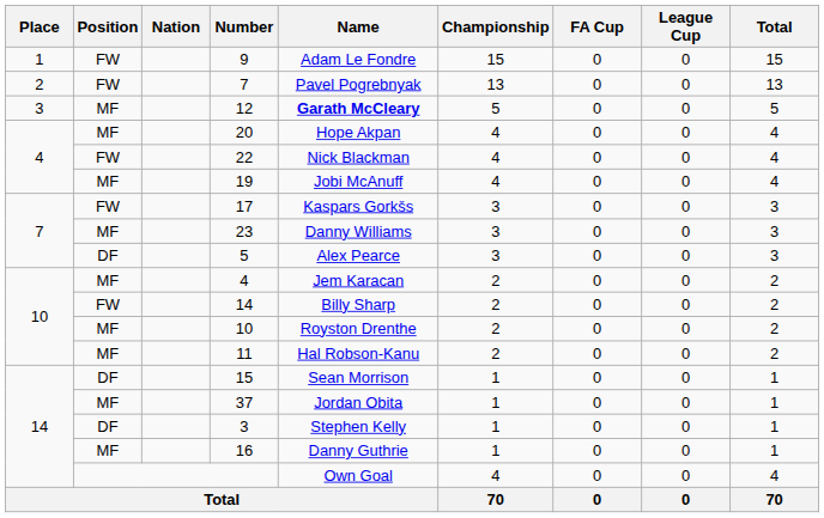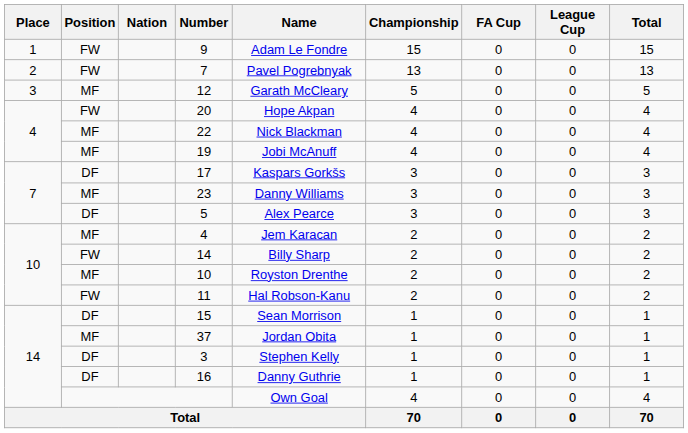 <table class="wikitable" style="font-size: 95%; text-align: center">
 <tr>
 <th width=60>Place</th>
 <th width=60>Position</th>
 <th width=60>Nation</th>
 <th width=60>Number</th>
 <th width=150>Name</th>
 <th width=80>Championship</th>
 <th width=80>FA Cup</th>
 <th width=80>League Cup</th>
 <th width=80>Total</th>
 </tr>
 <tr>
 <td>1</td>
 <td>FW</td>
 <td></td>
 <td>9</td>
 <td><a href='#'>Adam Le Fondre</a></td>
 <td>15</td>
 <td>0</td>
 <td>0</td>
 <td>15</td>
 </tr>
 <tr>
 <td>2</td>
 <td>FW</td>
 <td></td>
 <td>7</td>
 <td><a href='#'>Pavel Pogrebnyak</a></td>
 <td>13</td>
 <td>0</td>
 <td>0</td>
 <td>13</td>
 </tr>
 <tr>
 <td>3</td>
 <td>MF</td>
 <td></td>
 <td>12</td>
-<td><strong><a href='#'>Garath McCleary</a></strong></td>
+<td><a href='#'>Garath McCleary</a></td>
 <td>5</td>
 <td>0</td>
 <td>0</td>
 <td>5</td>
 </tr>
 <tr>
 <td rowspan="3">4</td>
-<td>MF</td>
+<td>FW</td>
 <td></td>
 <td>20</td>
 <td><a href='#'>Hope Akpan</a></td>
 <td>4</td>
 <td>0</td>
 <td>0</td>
 <td>4</td>
 </tr>
 <tr>
-<td>FW</td>
+<td>MF</td>
 <td></td>
 <td>22</td>
 <td><a href='#'>Nick Blackman</a></td>
 <td>4</td>
 <td>0</td>
 <td>0</td>
 <td>4</td>
 </tr>
 <tr>
 <td>MF</td>
 <td></td>
 <td>19</td>
 <td><a href='#'>Jobi McAnuff</a></td>
 <td>4</td>
 <td>0</td>
 <td>0</td>
 <td>4</td>
 </tr>
 <tr>
 <td rowspan="3">7</td>
-<td>FW</td>
+<td>DF</td>
 <td></td>
 <td>17</td>
 <td><a href='#'>Kaspars Gorkšs</a></td>
 <td>3</td>
 <td>0</td>
 <td>0</td>
 <td>3</td>
 </tr>
 <tr>
 <td>MF</td>
 <td></td>
 <td>23</td>
 <td><a href='#'>Danny Williams</a></td>
 <td>3</td>
 <td>0</td>
 <td>0</td>
 <td>3</td>
 </tr>
 <tr>
 <td>DF</td>
 <td></td>
 <td>5</td>
 <td><a href='#'>Alex Pearce</a></td>
 <td>3</td>
 <td>0</td>
 <td>0</td>
 <td>3</td>
 </tr>
 <tr>
 <td rowspan="4">10</td>
 <td>MF</td>
 <td></td>
 <td>4</td>
 <td><a href='#'>Jem Karacan</a></td>
 <td>2</td>
 <td>0</td>
 <td>0</td>
 <td>2</td>
 </tr>
 <tr>
 <td>FW</td>
 <td></td>
 <td>14</td>
 <td><a href='#'>Billy Sharp</a></td>
 <td>2</td>
 <td>0</td>
 <td>0</td>
 <td>2</td>
 </tr>
 <tr>
 <td>MF</td>
 <td></td>
 <td>10</td>
 <td><a href='#'>Royston Drenthe</a></td>
 <td>2</td>
 <td>0</td>
 <td>0</td>
 <td>2</td>
 </tr>
 <tr>
-<td>MF</td>
+<td>FW</td>
 <td></td>
 <td>11</td>
 <td><a href='#'>Hal Robson-Kanu</a></td>
 <td>2</td>
 <td>0</td>
 <td>0</td>
 <td>2</td>
 </tr>
 <tr>
 <td rowspan="5">14</td>
 <td>DF</td>
 <td></td>
 <td>15</td>
 <td><a href='#'>Sean Morrison</a></td>
 <td>1</td>
 <td>0</td>
 <td>0</td>
 <td>1</td>
 </tr>
 <tr>
 <td>MF</td>
 <td></td>
 <td>37</td>
 <td><a href='#'>Jordan Obita</a></td>
 <td>1</td>
 <td>0</td>
 <td>0</td>
 <td>1</td>
 </tr>
 <tr>
 <td>DF</td>
 <td></td>
 <td>3</td>
 <td><a href='#'>Stephen Kelly</a></td>
 <td>1</td>
 <td>0</td>
 <td>0</td>
 <td>1</td>
 </tr>
 <tr>
-<td>MF</td>
+<td>DF</td>
 <td></td>
 <td>16</td>
 <td><a href='#'>Danny Guthrie</a></td>
 <td>1</td>
 <td>0</td>
 <td>0</td>
 <td>1</td>
 </tr>
 <tr>
 <td colspan="3"></td>
 <td><a href='#'>Own Goal</a></td>
 <td>4</td>
 <td>0</td>
 <td>0</td>
 <td>4</td>
 </tr>
 <tr>
 <th colspan=5>Total</th>
 <th>70</th>
 <th>0</th>
 <th>0</th>
 <th>70</th>
 </tr>
 </table>
